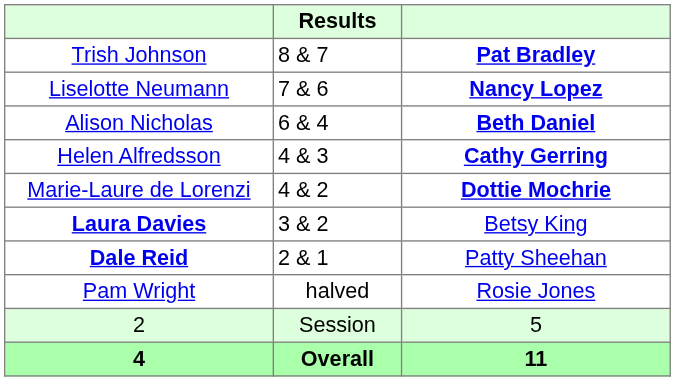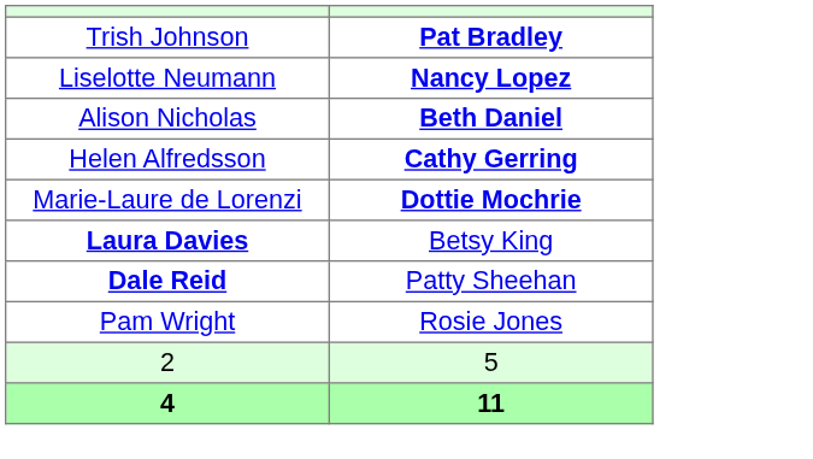 <table border="1" cellpadding="3" style="border-collapse:collapse; text-align:center;">
 <tr style="background:#dfd;">
 <th style="width:12em;"></th>
-<th style="width:5.5em;">Results</th>
 <th style="width:12em;"></th>
 </tr>
 <tr>
 <td><a href='#'>Trish Johnson</a></td>
-<td align=left> 8 & 7</td>
 <td><strong><a href='#'>Pat Bradley</a></strong></td>
 </tr>
 <tr>
 <td><a href='#'>Liselotte Neumann</a></td>
-<td align=left> 7 & 6</td>
 <td><strong><a href='#'>Nancy Lopez</a></strong></td>
 </tr>
 <tr>
 <td><a href='#'>Alison Nicholas</a></td>
-<td align=left> 6 & 4</td>
 <td><strong><a href='#'>Beth Daniel</a></strong></td>
 </tr>
 <tr>
 <td><a href='#'>Helen Alfredsson</a></td>
-<td align=left> 4 & 3</td>
 <td><strong><a href='#'>Cathy Gerring</a></strong></td>
 </tr>
 <tr>
 <td><a href='#'>Marie-Laure de Lorenzi</a></td>
-<td align=left> 4 & 2</td>
 <td><strong><a href='#'>Dottie Mochrie</a></strong></td>
 </tr>
 <tr>
 <td><strong><a href='#'>Laura Davies</a></strong></td>
-<td align=left> 3 & 2</td>
 <td><a href='#'>Betsy King</a></td>
 </tr>
 <tr>
 <td><strong><a href='#'>Dale Reid</a></strong></td>
-<td align=left> 2 & 1</td>
 <td><a href='#'>Patty Sheehan</a></td>
 </tr>
 <tr>
 <td><a href='#'>Pam Wright</a></td>
-<td>halved</td>
 <td><a href='#'>Rosie Jones</a></td>
 </tr>
 <tr style="background:#dfd;">
 <td>2</td>
-<td>Session</td>
 <td>5</td>
 </tr>
 <tr style="background:#afa;">
 <th>4</th>
-<th>Overall</th>
 <th>11</th>
 </tr>
 </table>
